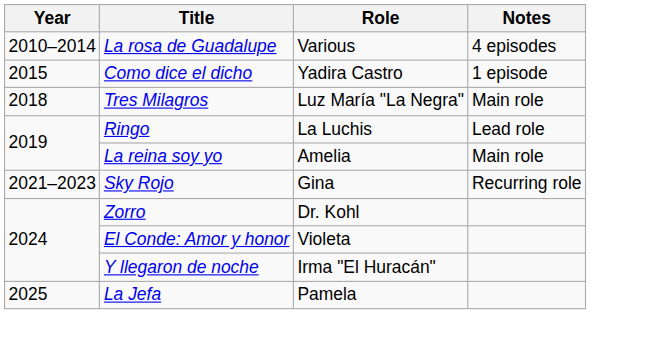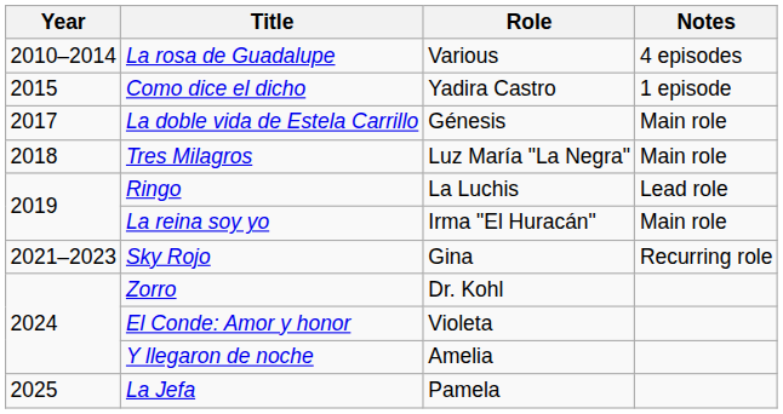 <table class="wikitable sortable">
 <tr>
 <th>Year</th>
 <th>Title</th>
 <th>Role</th>
 <th class="unsortable">Notes</th>
 </tr>
 <tr>
 <td>2010–2014</td>
 <td><em><a href='#'>La rosa de Guadalupe</a></em></td>
 <td>Various</td>
 <td>4 episodes</td>
 </tr>
 <tr>
 <td>2015</td>
 <td><em><a href='#'>Como dice el dicho</a></em></td>
 <td>Yadira Castro</td>
 <td>1 episode</td>
 </tr>
 <tr>
+<td>2017</td>
+<td><em><a href='#'>La doble vida de Estela Carrillo</a></em></td>
+<td>Génesis</td>
+<td>Main role</td>
+</tr>
+<tr>
 <td>2018</td>
 <td><em><a href='#'>Tres Milagros</a></em></td>
 <td>Luz María "La Negra"</td>
 <td>Main role</td>
 </tr>
 <tr>
 <td rowspan="2">2019</td>
 <td><em><a href='#'>Ringo</a></em></td>
 <td>La Luchis</td>
 <td>Lead role</td>
 </tr>
 <tr>
 <td><em><a href='#'>La reina soy yo</a></em></td>
-<td>Amelia</td>
+<td>Irma "El Huracán"</td>
 <td>Main role</td>
 </tr>
 <tr>
 <td>2021–2023</td>
 <td><em><a href='#'>Sky Rojo</a></em></td>
 <td>Gina</td>
 <td>Recurring role</td>
 </tr>
 <tr>
 <td rowspan=3>2024</td>
 <td><em><a href='#'>Zorro</a></em></td>
 <td>Dr. Kohl</td>
 <td></td>
 </tr>
 <tr>
 <td><em><a href='#'>El Conde: Amor y honor</a></em></td>
 <td>Violeta</td>
 <td></td>
 </tr>
 <tr>
 <td><em><a href='#'>Y llegaron de noche</a></em></td>
-<td>Irma "El Huracán"</td>
+<td>Amelia</td>
 <td></td>
 </tr>
 <tr>
 <td>2025</td>
 <td><em><a href='#'>La Jefa</a></em></td>
 <td>Pamela</td>
 <td></td>
 </tr>
 </table>
